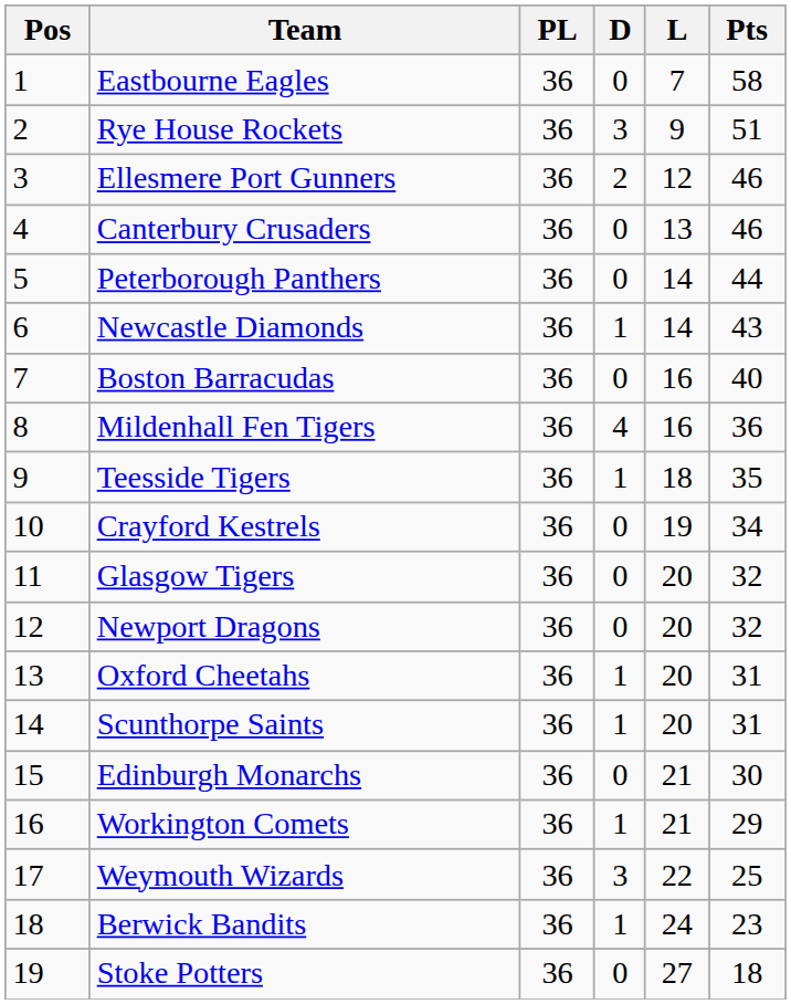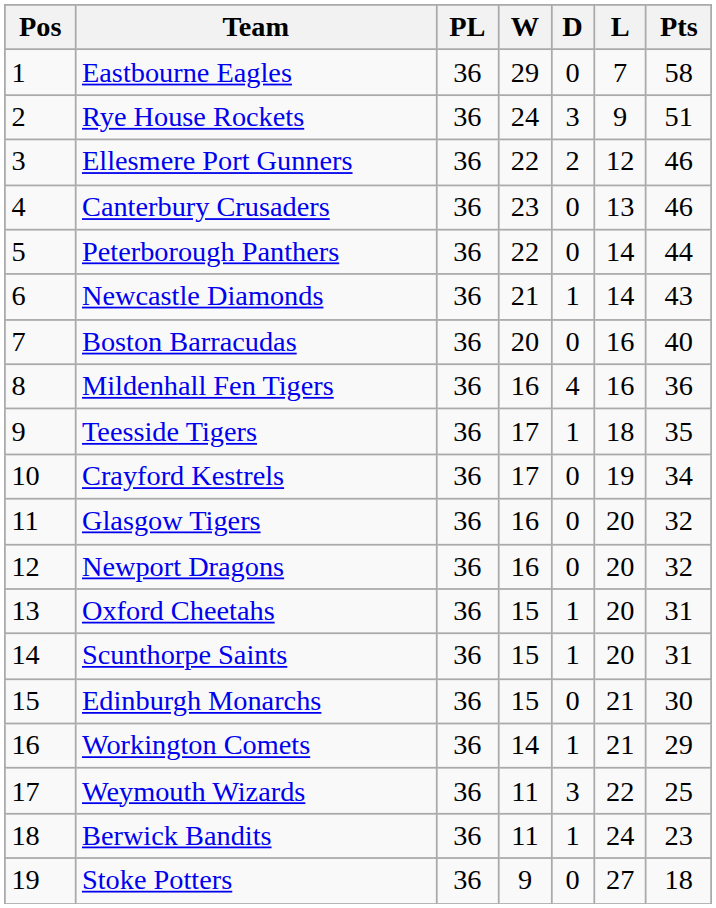 <table class=wikitable width="400">
 <tr>
 <th>Pos</th>
 <th>Team</th>
 <th>PL</th>
+<th>W</th>
 <th>D</th>
 <th>L</th>
 <th>Pts</th>
 </tr>
 <tr>
 <td>1</td>
 <td><a href='#'>Eastbourne Eagles</a></td>
 <td align="center">36</td>
+<td align="center">29</td>
 <td align="center">0</td>
 <td align="center">7</td>
 <td align="center">58</td>
 </tr>
 <tr>
 <td>2</td>
 <td><a href='#'>Rye House Rockets</a></td>
 <td align="center">36</td>
+<td align="center">24</td>
 <td align="center">3</td>
 <td align="center">9</td>
 <td align="center">51</td>
 </tr>
 <tr>
 <td>3</td>
 <td><a href='#'>Ellesmere Port Gunners</a></td>
 <td align="center">36</td>
+<td align="center">22</td>
 <td align="center">2</td>
 <td align="center">12</td>
 <td align="center">46</td>
 </tr>
 <tr>
 <td>4</td>
 <td><a href='#'>Canterbury Crusaders</a></td>
 <td align="center">36</td>
+<td align="center">23</td>
 <td align="center">0</td>
 <td align="center">13</td>
 <td align="center">46</td>
 </tr>
 <tr>
 <td>5</td>
 <td><a href='#'>Peterborough Panthers</a></td>
 <td align="center">36</td>
+<td align="center">22</td>
 <td align="center">0</td>
 <td align="center">14</td>
 <td align="center">44</td>
 </tr>
 <tr>
 <td>6</td>
 <td><a href='#'>Newcastle Diamonds</a></td>
 <td align="center">36</td>
+<td align="center">21</td>
 <td align="center">1</td>
 <td align="center">14</td>
 <td align="center">43</td>
 </tr>
 <tr>
 <td>7</td>
 <td><a href='#'>Boston Barracudas</a></td>
 <td align="center">36</td>
+<td align="center">20</td>
 <td align="center">0</td>
 <td align="center">16</td>
 <td align="center">40</td>
 </tr>
 <tr>
 <td>8</td>
 <td><a href='#'>Mildenhall Fen Tigers</a></td>
 <td align="center">36</td>
+<td align="center">16</td>
 <td align="center">4</td>
 <td align="center">16</td>
 <td align="center">36</td>
 </tr>
 <tr>
 <td>9</td>
 <td><a href='#'>Teesside Tigers</a></td>
 <td align="center">36</td>
+<td align="center">17</td>
 <td align="center">1</td>
 <td align="center">18</td>
 <td align="center">35</td>
 </tr>
 <tr>
 <td>10</td>
 <td><a href='#'>Crayford Kestrels</a></td>
 <td align="center">36</td>
+<td align="center">17</td>
 <td align="center">0</td>
 <td align="center">19</td>
 <td align="center">34</td>
 </tr>
 <tr>
 <td>11</td>
 <td><a href='#'>Glasgow Tigers</a></td>
 <td align="center">36</td>
+<td align="center">16</td>
 <td align="center">0</td>
 <td align="center">20</td>
 <td align="center">32</td>
 </tr>
 <tr>
 <td>12</td>
 <td><a href='#'>Newport Dragons</a></td>
 <td align="center">36</td>
+<td align="center">16</td>
 <td align="center">0</td>
 <td align="center">20</td>
 <td align="center">32</td>
 </tr>
 <tr>
 <td>13</td>
 <td><a href='#'>Oxford Cheetahs</a></td>
 <td align="center">36</td>
+<td align="center">15</td>
 <td align="center">1</td>
 <td align="center">20</td>
 <td align="center">31</td>
 </tr>
 <tr>
 <td>14</td>
 <td><a href='#'>Scunthorpe Saints</a></td>
 <td align="center">36</td>
+<td align="center">15</td>
 <td align="center">1</td>
 <td align="center">20</td>
 <td align="center">31</td>
 </tr>
 <tr>
 <td>15</td>
 <td><a href='#'>Edinburgh Monarchs</a></td>
 <td align="center">36</td>
+<td align="center">15</td>
 <td align="center">0</td>
 <td align="center">21</td>
 <td align="center">30</td>
 </tr>
 <tr>
 <td>16</td>
 <td><a href='#'>Workington Comets</a></td>
 <td align="center">36</td>
+<td align="center">14</td>
 <td align="center">1</td>
 <td align="center">21</td>
 <td align="center">29</td>
 </tr>
 <tr>
 <td>17</td>
 <td><a href='#'>Weymouth Wizards</a></td>
 <td align="center">36</td>
+<td align="center">11</td>
 <td align="center">3</td>
 <td align="center">22</td>
 <td align="center">25</td>
 </tr>
 <tr>
 <td>18</td>
 <td><a href='#'>Berwick Bandits</a></td>
 <td align="center">36</td>
+<td align="center">11</td>
 <td align="center">1</td>
 <td align="center">24</td>
 <td align="center">23</td>
 </tr>
 <tr>
 <td>19</td>
 <td><a href='#'>Stoke Potters</a></td>
 <td align="center">36</td>
+<td align="center">9</td>
 <td align="center">0</td>
 <td align="center">27</td>
 <td align="center">18</td>
 </tr>
 </table>
